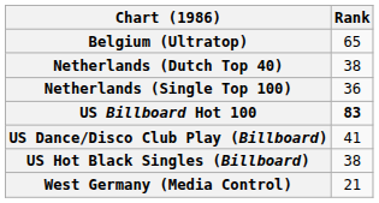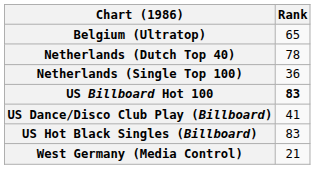 <table class="wikitable sortable plainrowheaders">
 <tr>
 <th scope="col">Chart (1986)</th>
 <th scope="col">Rank</th>
 </tr>
 <tr>
 <th scope="row">Belgium (Ultratop)</th>
 <td align="center">65</td>
 </tr>
 <tr>
 <th scope="row">Netherlands (Dutch Top 40)</th>
-<td align="center">38</td>
+<td align="center">78</td>
 </tr>
 <tr>
 <th scope="row">Netherlands (Single Top 100)</th>
 <td align="center">36</td>
 </tr>
 <tr>
 <th scope="row">US <em>Billboard</em> Hot 100</th>
 <td align="center"><strong>83</strong></td>
 </tr>
 <tr>
 <th scope="row">US Dance/Disco Club Play (<em>Billboard</em>)</th>
 <td align="center">41</td>
 </tr>
 <tr>
 <th scope="row">US Hot Black Singles (<em>Billboard</em>)</th>
-<td align="center">38</td>
+<td align="center">83</td>
 </tr>
 <tr>
 <th scope="row">West Germany (Media Control)</th>
 <td align="center">21</td>
 </tr>
 </table>
